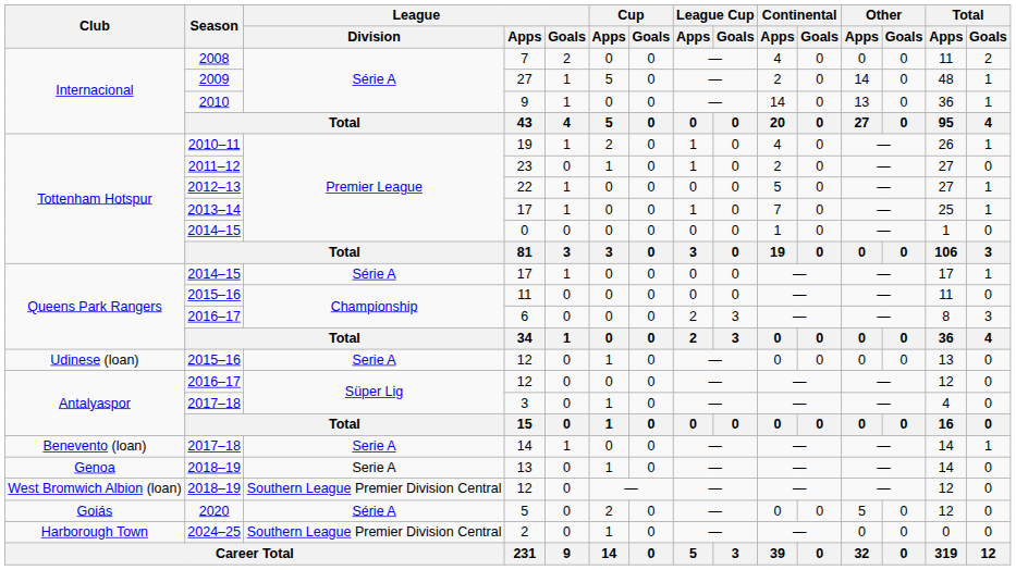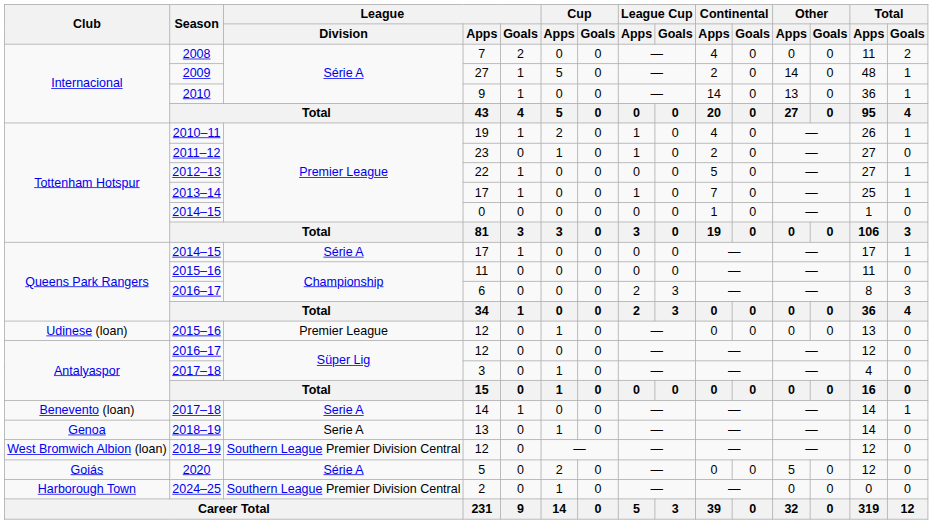 <table class="wikitable" style="text-align: center;">
 <tr>
 <th rowspan="2">Club</th>
 <th rowspan="2">Season</th>
 <th colspan="3">League</th>
 <th colspan="2">Cup</th>
 <th colspan="2">League Cup</th>
 <th colspan="2">Continental</th>
 <th colspan="2">Other</th>
 <th colspan="2">Total</th>
 </tr>
 <tr>
 <th>Division</th>
 <th>Apps</th>
 <th>Goals</th>
 <th>Apps</th>
 <th>Goals</th>
 <th>Apps</th>
 <th>Goals</th>
 <th>Apps</th>
 <th>Goals</th>
 <th>Apps</th>
 <th>Goals</th>
 <th>Apps</th>
 <th>Goals</th>
 </tr>
 <tr>
 <td rowspan=4><a href='#'>Internacional</a></td>
 <td><a href='#'>2008</a></td>
 <td rowspan=3><a href='#'>Série A</a></td>
 <td>7</td>
 <td>2</td>
 <td>0</td>
 <td>0</td>
 <td colspan=2>—</td>
 <td>4</td>
 <td>0</td>
 <td>0</td>
 <td>0</td>
 <td>11</td>
 <td>2</td>
 </tr>
 <tr>
 <td><a href='#'>2009</a></td>
 <td>27</td>
 <td>1</td>
 <td>5</td>
 <td>0</td>
 <td colspan=2>—</td>
 <td>2</td>
 <td>0</td>
 <td>14</td>
 <td>0</td>
 <td>48</td>
 <td>1</td>
 </tr>
 <tr>
 <td><a href='#'>2010</a></td>
 <td>9</td>
 <td>1</td>
 <td>0</td>
 <td>0</td>
 <td colspan=2>—</td>
 <td>14</td>
 <td>0</td>
 <td>13</td>
 <td>0</td>
 <td>36</td>
 <td>1</td>
 </tr>
 <tr>
 <th colspan=2>Total</th>
 <th>43</th>
 <th>4</th>
 <th>5</th>
 <th>0</th>
 <th>0</th>
 <th>0</th>
 <th>20</th>
 <th>0</th>
 <th>27</th>
 <th>0</th>
 <th>95</th>
 <th>4</th>
 </tr>
 <tr>
 <td rowspan=6><a href='#'>Tottenham Hotspur</a></td>
 <td><a href='#'>2010–11</a></td>
 <td rowspan=5><a href='#'>Premier League</a></td>
 <td>19</td>
 <td>1</td>
 <td>2</td>
 <td>0</td>
 <td>1</td>
 <td>0</td>
 <td>4</td>
 <td>0</td>
 <td colspan=2>—</td>
 <td>26</td>
 <td>1</td>
 </tr>
 <tr>
 <td><a href='#'>2011–12</a></td>
 <td>23</td>
 <td>0</td>
 <td>1</td>
 <td>0</td>
 <td>1</td>
 <td>0</td>
 <td>2</td>
 <td>0</td>
 <td colspan=2>—</td>
 <td>27</td>
 <td>0</td>
 </tr>
 <tr>
 <td><a href='#'>2012–13</a></td>
 <td>22</td>
 <td>1</td>
 <td>0</td>
 <td>0</td>
 <td>0</td>
 <td>0</td>
 <td>5</td>
 <td>0</td>
 <td colspan=2>—</td>
 <td>27</td>
 <td>1</td>
 </tr>
 <tr>
 <td><a href='#'>2013–14</a></td>
 <td>17</td>
 <td>1</td>
 <td>0</td>
 <td>0</td>
 <td>1</td>
 <td>0</td>
 <td>7</td>
 <td>0</td>
 <td colspan=2>—</td>
 <td>25</td>
 <td>1</td>
 </tr>
 <tr>
 <td><a href='#'>2014–15</a></td>
 <td>0</td>
 <td>0</td>
 <td>0</td>
 <td>0</td>
 <td>0</td>
 <td>0</td>
 <td>1</td>
 <td>0</td>
 <td colspan=2>—</td>
 <td>1</td>
 <td>0</td>
 </tr>
 <tr>
 <th colspan=2>Total</th>
 <th>81</th>
 <th>3</th>
 <th>3</th>
 <th>0</th>
 <th>3</th>
 <th>0</th>
 <th>19</th>
 <th>0</th>
 <th>0</th>
 <th>0</th>
 <th>106</th>
 <th>3</th>
 </tr>
 <tr>
 <td rowspan=4><a href='#'>Queens Park Rangers</a></td>
 <td><a href='#'>2014–15</a></td>
 <td><a href='#'>Série A</a></td>
 <td>17</td>
 <td>1</td>
 <td>0</td>
 <td>0</td>
 <td>0</td>
 <td>0</td>
 <td colspan=2>—</td>
 <td colspan=2>—</td>
 <td>17</td>
 <td>1</td>
 </tr>
 <tr>
 <td><a href='#'>2015–16</a></td>
 <td rowspan=2><a href='#'>Championship</a></td>
 <td>11</td>
 <td>0</td>
 <td>0</td>
 <td>0</td>
 <td>0</td>
 <td>0</td>
 <td colspan=2>—</td>
 <td colspan=2>—</td>
 <td>11</td>
 <td>0</td>
 </tr>
 <tr>
 <td><a href='#'>2016–17</a></td>
 <td>6</td>
 <td>0</td>
 <td>0</td>
 <td>0</td>
 <td>2</td>
 <td>3</td>
 <td colspan=2>—</td>
 <td colspan=2>—</td>
 <td>8</td>
 <td>3</td>
 </tr>
 <tr>
 <th colspan=2>Total</th>
 <th>34</th>
 <th>1</th>
 <th>0</th>
 <th>0</th>
 <th>2</th>
 <th>3</th>
 <th>0</th>
 <th>0</th>
 <th>0</th>
 <th>0</th>
 <th>36</th>
 <th>4</th>
 </tr>
 <tr>
 <td><a href='#'>Udinese</a> (loan)</td>
 <td><a href='#'>2015–16</a></td>
-<td><a href='#'>Serie A</a></td>
+<td>Premier League</td>
 <td>12</td>
 <td>0</td>
 <td>1</td>
 <td>0</td>
 <td colspan=2>—</td>
 <td>0</td>
 <td>0</td>
 <td>0</td>
 <td>0</td>
 <td>13</td>
 <td>0</td>
 </tr>
 <tr>
 <td rowspan=3><a href='#'>Antalyaspor</a></td>
 <td><a href='#'>2016–17</a></td>
 <td rowspan=2><a href='#'>Süper Lig</a></td>
 <td>12</td>
 <td>0</td>
 <td>0</td>
 <td>0</td>
 <td colspan=2>—</td>
 <td colspan=2>—</td>
 <td colspan=2>—</td>
 <td>12</td>
 <td>0</td>
 </tr>
 <tr>
 <td><a href='#'>2017–18</a></td>
 <td>3</td>
 <td>0</td>
 <td>1</td>
 <td>0</td>
 <td colspan=2>—</td>
 <td colspan=2>—</td>
 <td colspan=2>—</td>
 <td>4</td>
 <td>0</td>
 </tr>
 <tr>
 <th colspan=2>Total</th>
 <th>15</th>
 <th>0</th>
 <th>1</th>
 <th>0</th>
 <th>0</th>
 <th>0</th>
 <th>0</th>
 <th>0</th>
 <th>0</th>
 <th>0</th>
 <th>16</th>
 <th>0</th>
 </tr>
 <tr>
 <td><a href='#'>Benevento</a> (loan)</td>
 <td><a href='#'>2017–18</a></td>
 <td><a href='#'>Serie A</a></td>
 <td>14</td>
 <td>1</td>
 <td>0</td>
 <td>0</td>
 <td colspan=2>—</td>
 <td colspan=2>—</td>
 <td colspan=2>—</td>
 <td>14</td>
 <td>1</td>
 </tr>
 <tr>
 <td><a href='#'>Genoa</a></td>
 <td><a href='#'>2018–19</a></td>
 <td>Serie A</td>
 <td>13</td>
 <td>0</td>
 <td>1</td>
 <td>0</td>
 <td colspan=2>—</td>
 <td colspan=2>—</td>
 <td colspan=2>—</td>
 <td>14</td>
 <td>0</td>
 </tr>
 <tr>
 <td><a href='#'>West Bromwich Albion</a> (loan)</td>
 <td><a href='#'>2018–19</a></td>
 <td><a href='#'>Southern League</a> Premier Division Central</td>
 <td>12</td>
 <td>0</td>
 <td colspan=2>—</td>
 <td colspan=2>—</td>
 <td colspan=2>—</td>
 <td colspan=2>—</td>
 <td>12</td>
 <td>0</td>
 </tr>
 <tr>
 <td><a href='#'>Goiás</a></td>
 <td><a href='#'>2020</a></td>
 <td><a href='#'>Série A</a></td>
 <td>5</td>
 <td>0</td>
 <td>2</td>
 <td>0</td>
 <td colspan=2>—</td>
 <td>0</td>
 <td>0</td>
 <td>5</td>
 <td>0</td>
 <td>12</td>
 <td>0</td>
 </tr>
 <tr>
 <td><a href='#'>Harborough Town</a></td>
 <td><a href='#'>2024–25</a></td>
 <td><a href='#'>Southern League</a> Premier Division Central</td>
 <td>2</td>
 <td>0</td>
 <td>1</td>
 <td>0</td>
 <td colspan="2">—</td>
 <td colspan="2">—</td>
 <td>0</td>
 <td>0</td>
 <td>0</td>
 <td>0</td>
 </tr>
 <tr>
 <th colspan="3">Career Total</th>
 <th>231</th>
 <th>9</th>
 <th>14</th>
 <th>0</th>
 <th>5</th>
 <th>3</th>
 <th>39</th>
 <th>0</th>
 <th>32</th>
 <th>0</th>
 <th>319</th>
 <th>12</th>
 </tr>
 </table>
